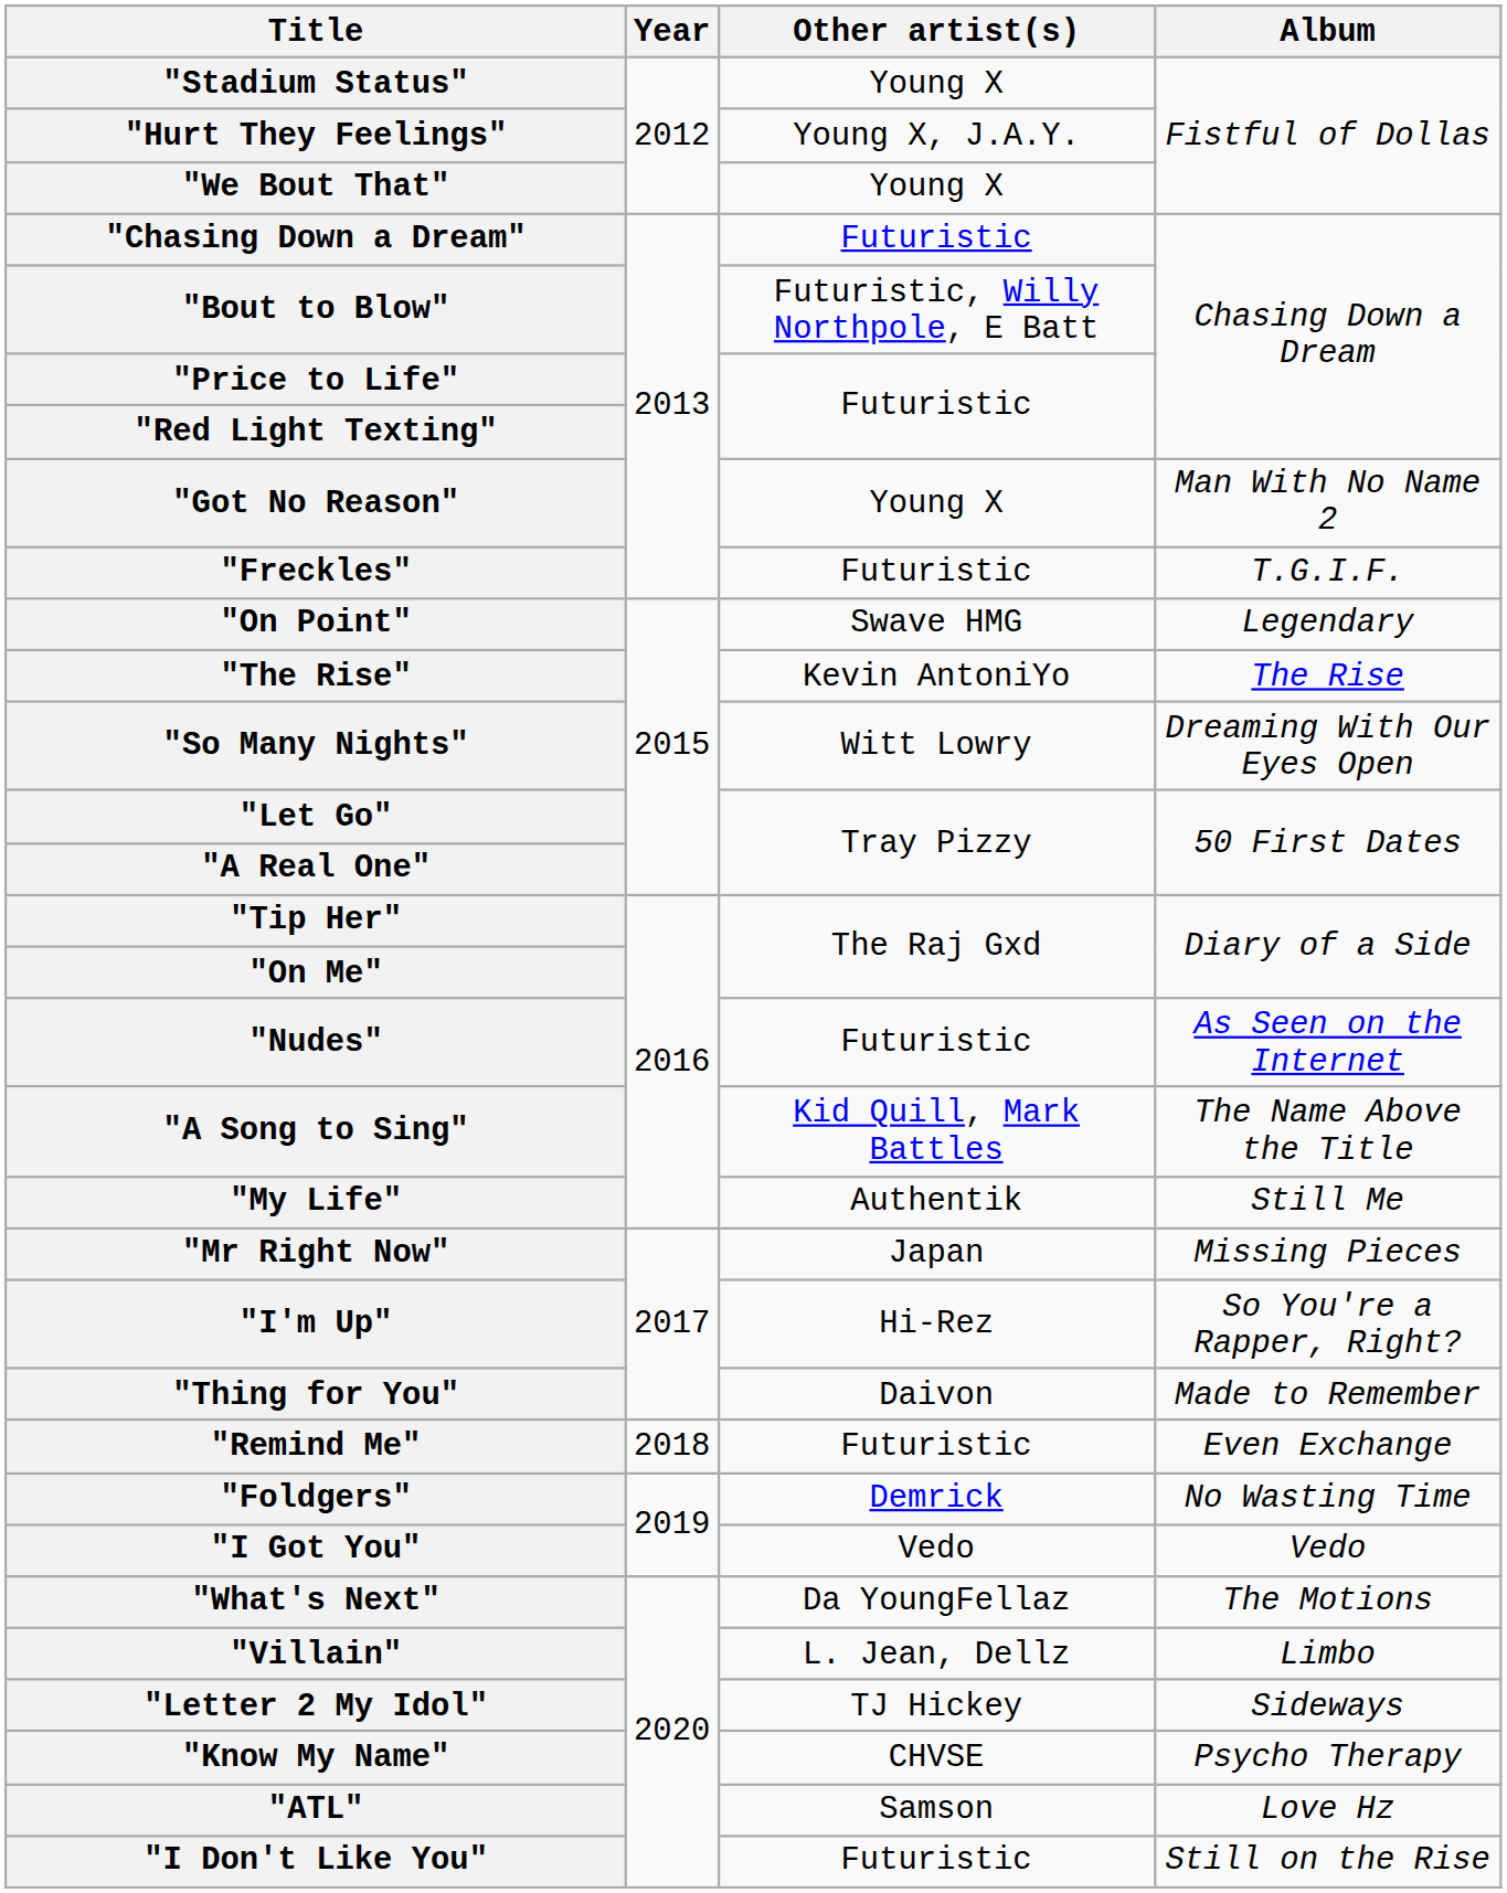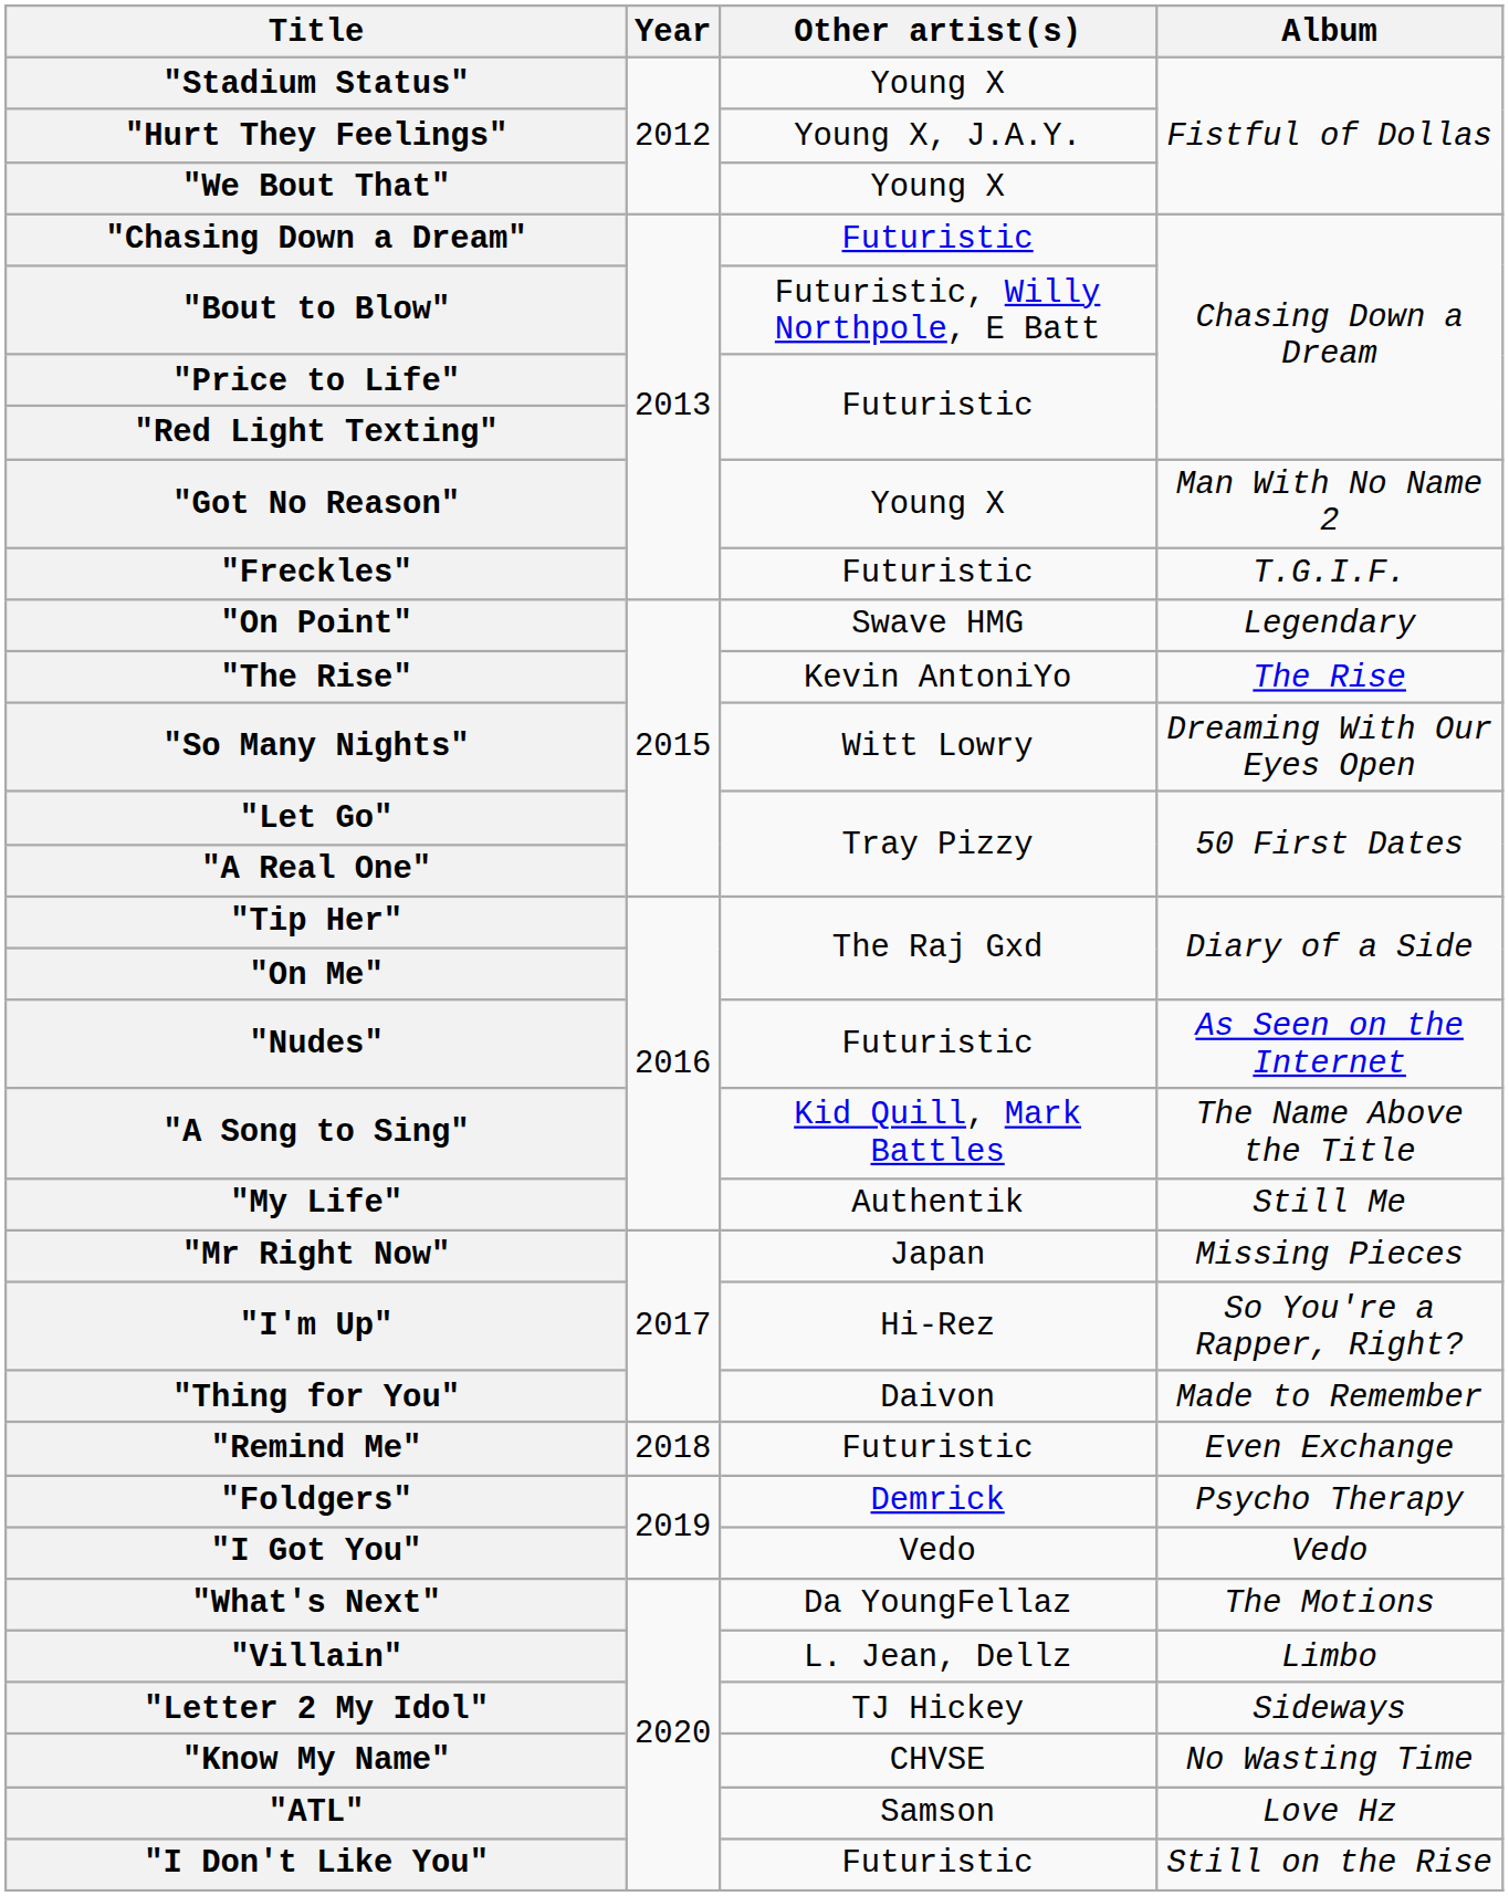 <table class="wikitable plainrowheaders" style="text-align:center;">
 <tr>
 <th scope="col" style="width:19em;">Title</th>
 <th scope="col">Year</th>
 <th scope="col">Other artist(s)</th>
 <th scope="col">Album</th>
 </tr>
 <tr>
 <th scope="row">"Stadium Status"</th>
 <td rowspan="3">2012</td>
 <td>Young X</td>
 <td rowspan="3"><em>Fistful of Dollas</em></td>
 </tr>
 <tr>
 <th scope="row">"Hurt They Feelings"</th>
 <td>Young X, J.A.Y.</td>
 </tr>
 <tr>
 <th scope="row">"We Bout That"</th>
 <td>Young X</td>
 </tr>
 <tr>
 <th scope="row">"Chasing Down a Dream"</th>
 <td rowspan="6">2013</td>
 <td><a href='#'>Futuristic</a></td>
 <td rowspan="4"><em>Chasing Down a Dream</em></td>
 </tr>
 <tr>
 <th scope="row">"Bout to Blow"</th>
 <td>Futuristic, <a href='#'>Willy Northpole</a>, E Batt</td>
 </tr>
 <tr>
 <th scope="row">"Price to Life"</th>
 <td rowspan="2">Futuristic</td>
 </tr>
 <tr>
 <th scope="row">"Red Light Texting"</th>
 </tr>
 <tr>
 <th scope="row">"Got No Reason"</th>
 <td>Young X</td>
 <td><em>Man With No Name 2</em></td>
 </tr>
 <tr>
 <th scope="row">"Freckles"</th>
 <td>Futuristic</td>
 <td><em>T.G.I.F.</em></td>
 </tr>
 <tr>
 <th scope="row">"On Point"</th>
 <td rowspan="5">2015</td>
 <td>Swave HMG</td>
 <td><em>Legendary</em></td>
 </tr>
 <tr>
 <th scope="row">"The Rise"</th>
 <td>Kevin AntoniYo</td>
 <td><em><a href='#'>The Rise</a></em></td>
 </tr>
 <tr>
 <th scope="row">"So Many Nights"</th>
 <td>Witt Lowry</td>
 <td><em>Dreaming With Our Eyes Open</em></td>
 </tr>
 <tr>
 <th scope="row">"Let Go"</th>
 <td rowspan="2">Tray Pizzy</td>
 <td rowspan="2"><em>50 First Dates</em></td>
 </tr>
 <tr>
 <th scope="row">"A Real One"</th>
 </tr>
 <tr>
 <th scope="row">"Tip Her"</th>
 <td rowspan="5">2016</td>
 <td rowspan="2">The Raj Gxd</td>
 <td rowspan="2"><em>Diary of a Side</em></td>
 </tr>
 <tr>
 <th scope="row">"On Me"</th>
 </tr>
 <tr>
 <th scope="row">"Nudes"</th>
 <td>Futuristic</td>
 <td><em><a href='#'>As Seen on the Internet</a></em></td>
 </tr>
 <tr>
 <th scope="row">"A Song to Sing"</th>
 <td><a href='#'>Kid Quill</a>, <a href='#'>Mark Battles</a></td>
 <td><em>The Name Above the Title</em></td>
 </tr>
 <tr>
 <th scope="row">"My Life"</th>
 <td>Authentik</td>
 <td><em>Still Me</em></td>
 </tr>
 <tr>
 <th scope="row">"Mr Right Now"</th>
 <td rowspan="3">2017</td>
 <td>Japan</td>
 <td><em>Missing Pieces</em></td>
 </tr>
 <tr>
 <th scope="row">"I'm Up"</th>
 <td>Hi-Rez</td>
 <td><em>So You're a Rapper, Right?</em></td>
 </tr>
 <tr>
 <th scope="row">"Thing for You"</th>
 <td>Daivon</td>
 <td><em>Made to Remember</em></td>
 </tr>
 <tr>
 <th scope="row">"Remind Me"</th>
 <td>2018</td>
 <td>Futuristic</td>
 <td><em>Even Exchange</em></td>
 </tr>
 <tr>
 <th scope="row">"Foldgers"</th>
 <td rowspan="2">2019</td>
 <td><a href='#'>Demrick</a></td>
-<td><em>No Wasting Time</em></td>
+<td><em>Psycho Therapy</em></td>
 </tr>
 <tr>
 <th scope="row">"I Got You"</th>
 <td>Vedo</td>
 <td><em>Vedo</em></td>
 </tr>
 <tr>
 <th scope="row">"What's Next"</th>
 <td rowspan="6">2020</td>
 <td>Da YoungFellaz</td>
 <td><em>The Motions</em></td>
 </tr>
 <tr>
 <th scope="row">"Villain"</th>
 <td>L. Jean, Dellz</td>
 <td><em>Limbo</em></td>
 </tr>
 <tr>
 <th scope="row">"Letter 2 My Idol"</th>
 <td>TJ Hickey</td>
 <td><em>Sideways</em></td>
 </tr>
 <tr>
 <th scope="row">"Know My Name"</th>
 <td>CHVSE</td>
-<td><em>Psycho Therapy</em></td>
+<td><em>No Wasting Time</em></td>
 </tr>
 <tr>
 <th scope="row">"ATL"</th>
 <td>Samson</td>
 <td><em>Love Hz</em></td>
 </tr>
 <tr>
 <th scope="row">"I Don't Like You"</th>
 <td>Futuristic</td>
 <td><em>Still on the Rise</em></td>
 </tr>
 <tr>
 </tr>
 </table>
